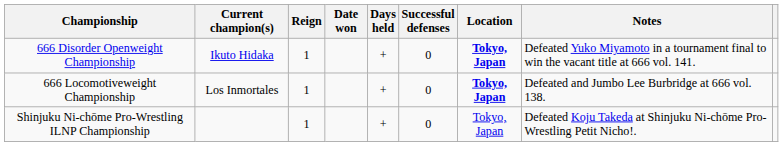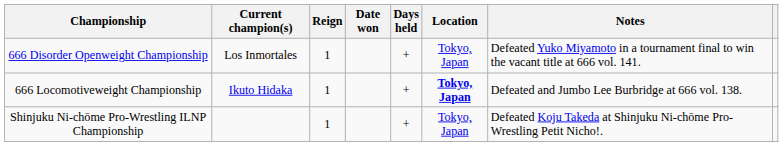 <table class="wikitable" style="text-align:center; font-size:85%;">
 <tr>
 <th>Championship</th>
 <th>Current champion(s)</th>
 <th>Reign</th>
 <th>Date won</th>
 <th>Days<br>held</th>
-<th>Successful<br>defenses</th>
 <th>Location</th>
 <th>Notes</th>
 <th class="unsortable"></th>
 </tr>
 <tr>
 <td align=center><a href='#'>666 Disorder Openweight Championship</a></td>
-<td align=center><a href='#'>Ikuto Hidaka</a></td>
+<td align=center>Los Inmortales<br></td>
 <td align=center>1</td>
 <td align=center></td>
 <td align=center>+</td>
-<td align=center>0</td>
-<td align=center><strong><a href='#'>Tokyo, Japan</a></strong></td>
+<td align=center><a href='#'>Tokyo, Japan</a></td>
 <td align=left>Defeated <a href='#'>Yuko Miyamoto</a> in a tournament final to win the vacant title at 666 vol. 141.</td>
 <td align=center></td>
 </tr>
 <tr>
 <td align=center>666 Locomotiveweight Championship</td>
-<td align=center>Los Inmortales<br></td>
+<td align=center><a href='#'>Ikuto Hidaka</a></td>
 <td align=center>1<br></td>
 <td align=center></td>
 <td align=center>+</td>
-<td align=center>0</td>
 <td align=center><strong><a href='#'>Tokyo, Japan</a></strong></td>
 <td align=left>Defeated  and Jumbo Lee Burbridge at 666 vol. 138.</td>
 <td align=center></td>
 </tr>
 <tr>
 <td align=center>Shinjuku Ni-chōme Pro-Wrestling ILNP Championship</td>
 <td align=center></td>
 <td align=center>1</td>
 <td align=center></td>
 <td align=center>+</td>
-<td align=center>0</td>
 <td align=center><a href='#'>Tokyo, Japan</a></td>
 <td align=left>Defeated <a href='#'>Koju Takeda</a> at Shinjuku Ni-chōme Pro-Wrestling Petit Nicho!.</td>
 <td align=center></td>
 </tr>
 </table>
